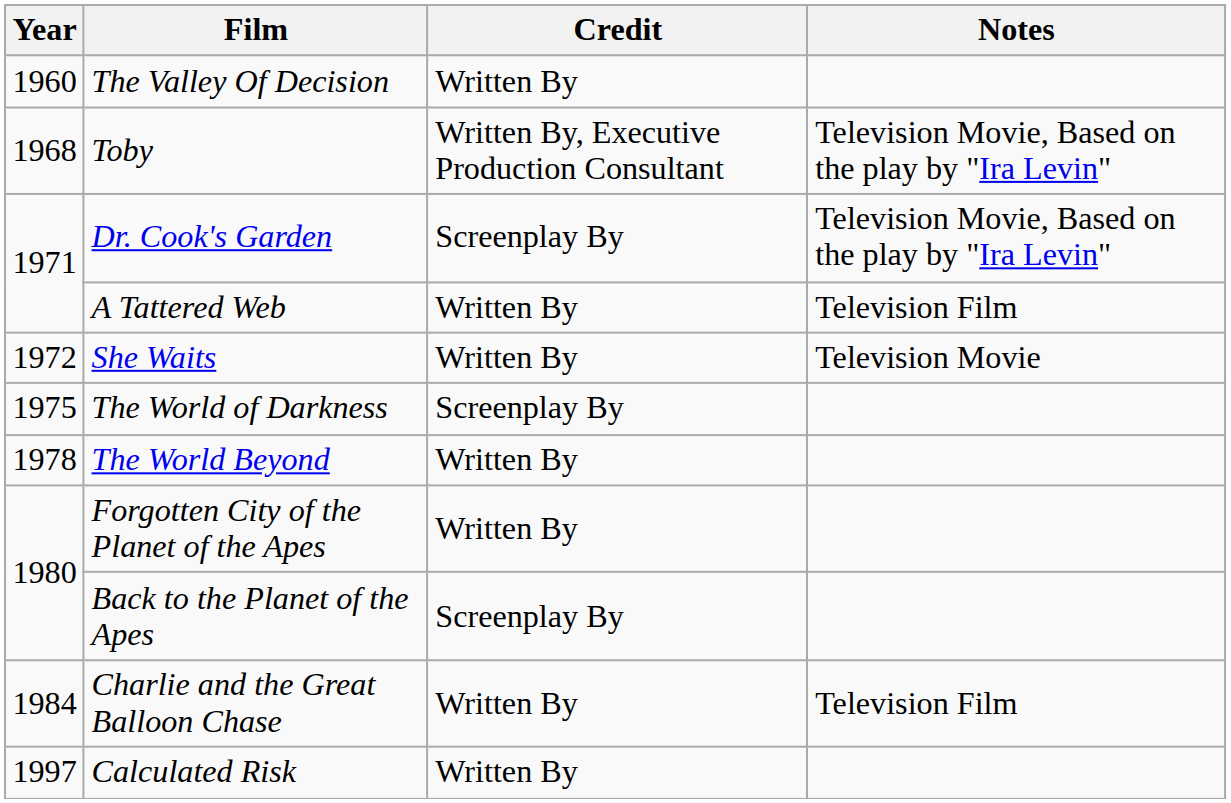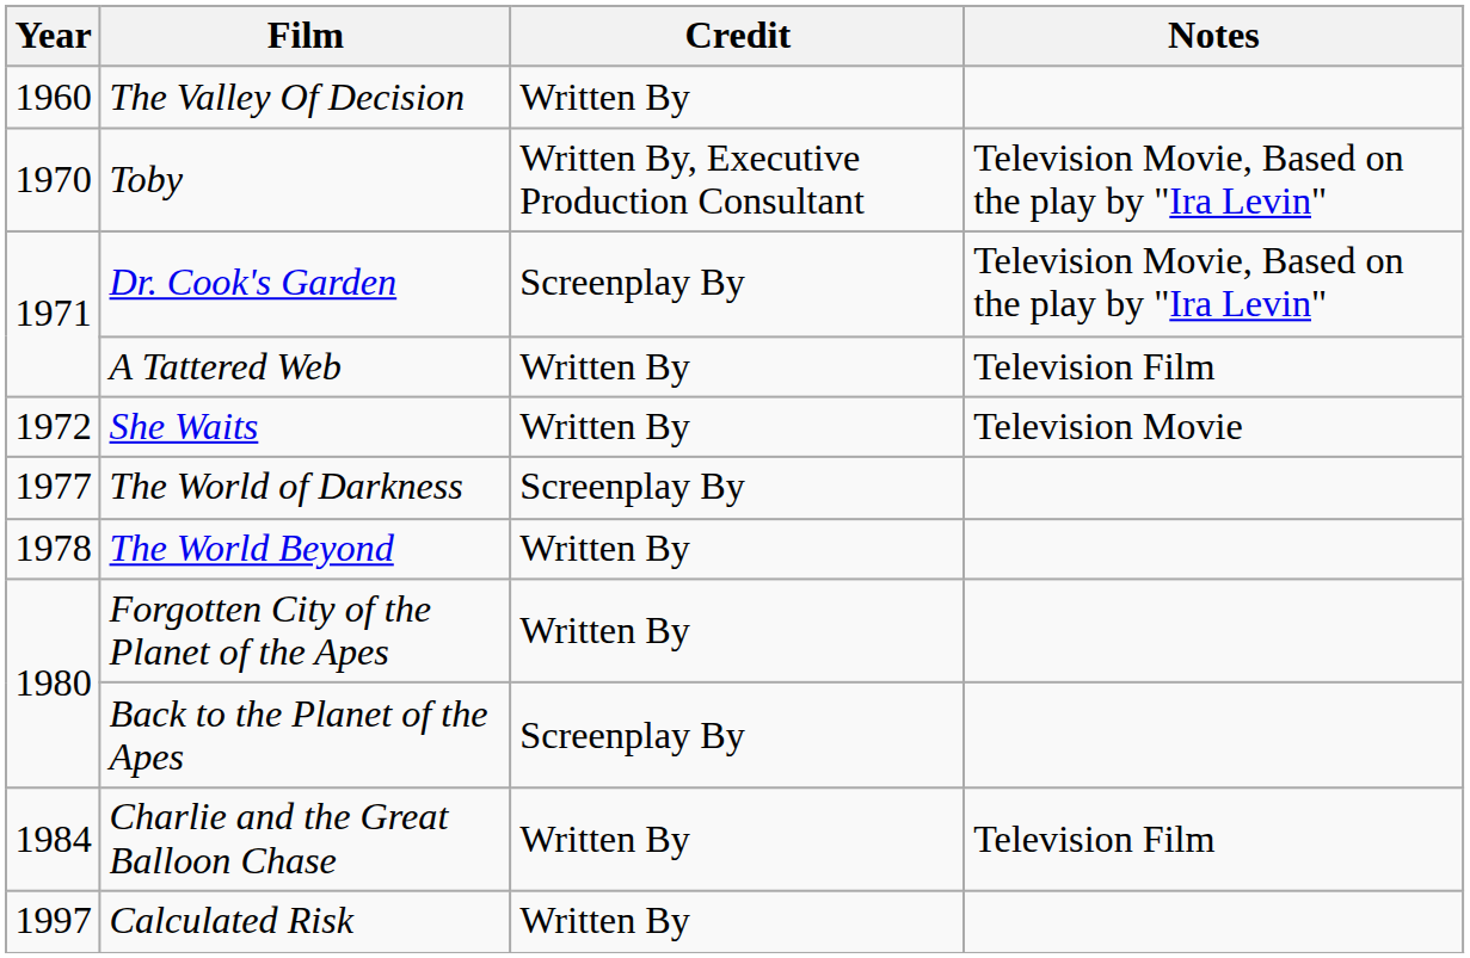 <table class="wikitable">
 <tr>
 <th>Year</th>
 <th>Film</th>
 <th>Credit</th>
 <th>Notes</th>
 </tr>
 <tr>
 <td>1960</td>
 <td><em>The Valley Of Decision</em></td>
 <td>Written By</td>
 <td></td>
 </tr>
 <tr>
-<td>1968</td>
+<td>1970</td>
 <td><em>Toby</em></td>
 <td>Written By, Executive Production Consultant</td>
 <td>Television Movie, Based on the play by "<a href='#'>Ira Levin</a>"</td>
 </tr>
 <tr>
 <td rowspan=2>1971</td>
 <td><em><a href='#'>Dr. Cook's Garden</a></em></td>
 <td>Screenplay By</td>
 <td>Television Movie, Based on the play by "<a href='#'>Ira Levin</a>"</td>
 </tr>
 <tr>
 <td><em>A Tattered Web</em></td>
 <td>Written By</td>
 <td>Television Film</td>
 </tr>
 <tr>
 <td>1972</td>
 <td><em><a href='#'>She Waits</a></em></td>
 <td>Written By</td>
 <td>Television Movie</td>
 </tr>
 <tr>
-<td>1975</td>
+<td>1977</td>
 <td><em>The World of Darkness</em></td>
 <td>Screenplay By</td>
 <td></td>
 </tr>
 <tr>
 <td>1978</td>
 <td><em><a href='#'>The World Beyond</a></em></td>
 <td>Written By</td>
 <td></td>
 </tr>
 <tr>
 <td rowspan=2>1980</td>
 <td><em>Forgotten City of the Planet of the Apes</em></td>
 <td>Written By</td>
 <td></td>
 </tr>
 <tr>
 <td><em>Back to the Planet of the Apes</em></td>
 <td>Screenplay By</td>
 <td></td>
 </tr>
 <tr>
 <td>1984</td>
 <td><em>Charlie and the Great Balloon Chase</em></td>
 <td>Written By</td>
 <td>Television Film</td>
 </tr>
 <tr>
 <td>1997</td>
 <td><em>Calculated Risk</em></td>
 <td>Written By</td>
 <td></td>
 </tr>
 <tr>
 </tr>
 </table>
